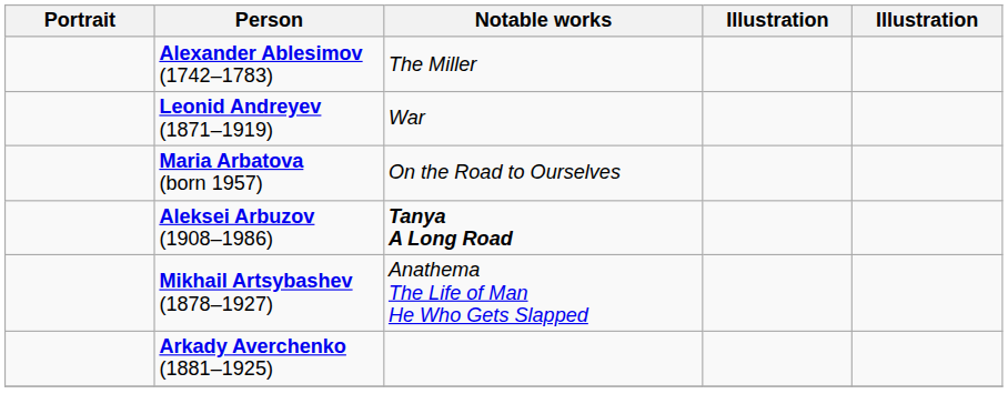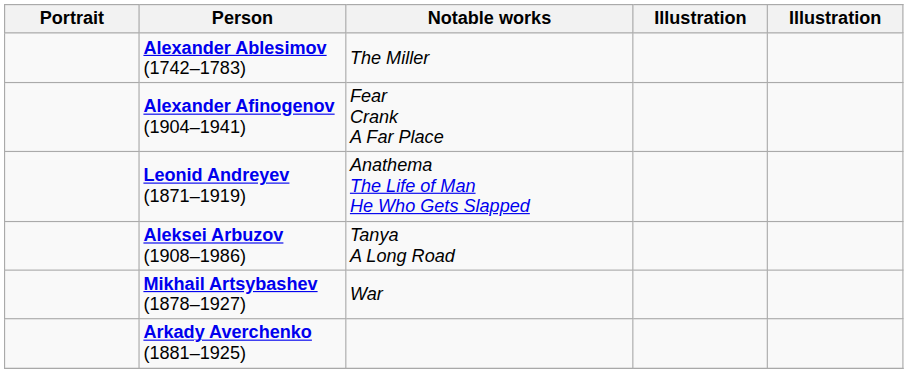 <table class="wikitable" style="width:90%;">
 <tr bgcolor="#cccccc">
 <th width=15%>Portrait</th>
 <th width=23%>Person</th>
 <th width=32%>Notable works</th>
 <th width=15%>Illustration</th>
 <th width=15%>Illustration</th>
 </tr>
 <tr>
 <td align=center></td>
 <td><strong><a href='#'>Alexander Ablesimov</a></strong><br>(1742–1783)</td>
 <td><em>The Miller</em></td>
 <td align=center></td>
 <td align=center></td>
 </tr>
 <tr>
 <td align=center></td>
-<td><strong><a href='#'>Leonid Andreyev</a></strong><br>(1871–1919)</td>
-<td><em>War</em></td>
+<td><strong><a href='#'>Alexander Afinogenov</a></strong><br>(1904–1941)</td>
+<td><em>Fear</em><br><em>Crank</em><br><em>A Far Place</em></td>
 <td align=center></td>
 <td align=center></td>
 </tr>
 <tr>
 <td align=center></td>
-<td><strong><a href='#'>Maria Arbatova</a></strong><br>(born 1957)</td>
-<td><em>On the Road to Ourselves</em></td>
+<td><strong><a href='#'>Leonid Andreyev</a></strong><br>(1871–1919)</td>
+<td><em>Anathema</em><br><em><a href='#'>The Life of Man</a></em><br><em><a href='#'>He Who Gets Slapped</a></em></td>
 <td align=center></td>
 <td align=center></td>
 </tr>
 <tr>
 <td align=center></td>
 <td><strong><a href='#'>Aleksei Arbuzov</a></strong><br>(1908–1986)</td>
-<td><strong><em>Tanya</em><br><em>A Long Road</em></strong></td>
+<td><em>Tanya</em><br><em>A Long Road</em></td>
 <td align=center></td>
 <td align=center></td>
 </tr>
 <tr>
 <td align=center></td>
 <td><strong><a href='#'>Mikhail Artsybashev</a></strong><br>(1878–1927)</td>
-<td><em>Anathema</em><br><em><a href='#'>The Life of Man</a></em><br><em><a href='#'>He Who Gets Slapped</a></em></td>
+<td><em>War</em></td>
 <td align=center></td>
 <td align=center></td>
 </tr>
 <tr>
 <td align=center></td>
 <td><strong><a href='#'>Arkady Averchenko</a></strong><br>(1881–1925)</td>
 <td></td>
 <td align=center></td>
 <td align=center></td>
 </tr>
 <tr>
 </tr>
 </table>
